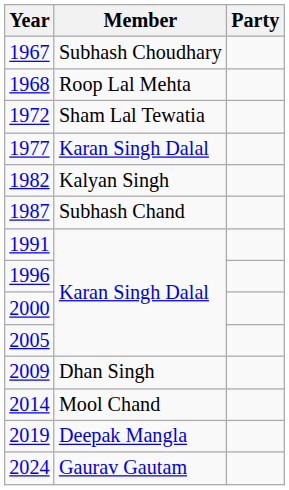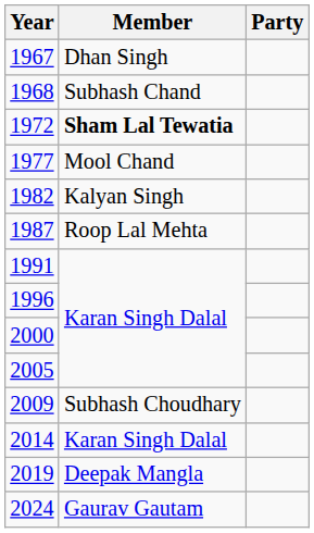 <table class="wikitable">
 <tr>
 <th>Year</th>
 <th>Member</th>
 <th colspan=2>Party</th>
 </tr>
 <tr>
 <td><a href='#'>1967</a></td>
-<td>Subhash Choudhary</td>
+<td>Dhan Singh</td>
 <td></td>
 </tr>
 <tr>
 <td><a href='#'>1968</a></td>
-<td>Roop Lal Mehta</td>
+<td>Subhash Chand</td>
 <td></td>
 </tr>
 <tr>
 <td><a href='#'>1972</a></td>
-<td>Sham Lal Tewatia</td>
+<td><strong>Sham Lal Tewatia</strong></td>
 <td></td>
 </tr>
 <tr>
 <td><a href='#'>1977</a></td>
-<td><a href='#'>Karan Singh Dalal</a></td>
+<td>Mool Chand</td>
 <td></td>
 </tr>
 <tr>
 <td><a href='#'>1982</a></td>
 <td>Kalyan Singh</td>
 <td></td>
 </tr>
 <tr>
 <td><a href='#'>1987</a></td>
-<td>Subhash Chand</td>
+<td>Roop Lal Mehta</td>
 <td></td>
 </tr>
 <tr>
 <td><a href='#'>1991</a></td>
 <td rowspan=4><a href='#'>Karan Singh Dalal</a></td>
 <td></td>
 </tr>
 <tr>
 <td><a href='#'>1996</a></td>
 </tr>
 <tr>
 <td><a href='#'>2000</a></td>
 <td></td>
 </tr>
 <tr>
 <td><a href='#'>2005</a></td>
 <td></td>
 </tr>
 <tr>
 <td><a href='#'>2009</a></td>
-<td>Dhan Singh</td>
+<td>Subhash Choudhary</td>
 <td></td>
 </tr>
 <tr>
 <td><a href='#'>2014</a></td>
-<td>Mool Chand</td>
+<td><a href='#'>Karan Singh Dalal</a></td>
 <td></td>
 </tr>
 <tr>
 <td><a href='#'>2019</a></td>
 <td><a href='#'>Deepak Mangla</a></td>
 <td></td>
 </tr>
 <tr>
 <td><a href='#'>2024</a></td>
 <td><a href='#'>Gaurav Gautam</a></td>
 </tr>
 </table>
